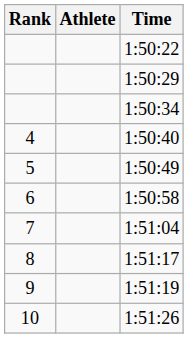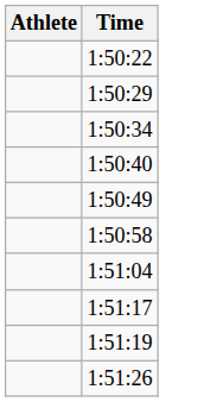 <table class="wikitable" style="font-size:95%; text-align:center;">
 <tr>
-<th>Rank</th>
 <th>Athlete</th>
 <th>Time</th>
 </tr>
 <tr>
-<td></td>
 <td align=left></td>
 <td align="center">1:50:22</td>
 </tr>
 <tr>
-<td></td>
 <td align=left></td>
 <td align="center">1:50:29</td>
 </tr>
 <tr>
-<td></td>
 <td align=left></td>
 <td align="center">1:50:34</td>
 </tr>
 <tr>
-<td>4</td>
 <td align=left></td>
 <td align="center">1:50:40</td>
 </tr>
 <tr>
-<td>5</td>
 <td align=left></td>
 <td align="center">1:50:49</td>
 </tr>
 <tr>
-<td>6</td>
 <td align=left></td>
 <td align="center">1:50:58</td>
 </tr>
 <tr>
-<td>7</td>
 <td align=left></td>
 <td align="center">1:51:04</td>
 </tr>
 <tr>
-<td>8</td>
 <td align=left></td>
 <td align="center">1:51:17</td>
 </tr>
 <tr>
-<td>9</td>
 <td align=left></td>
 <td align="center">1:51:19</td>
 </tr>
 <tr>
-<td>10</td>
 <td align=left></td>
 <td align="center">1:51:26</td>
 </tr>
 </table>
